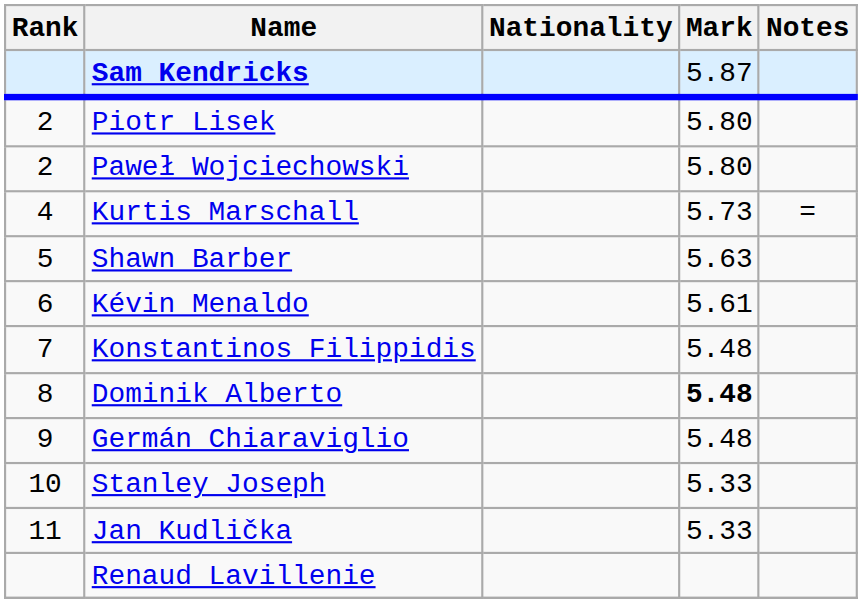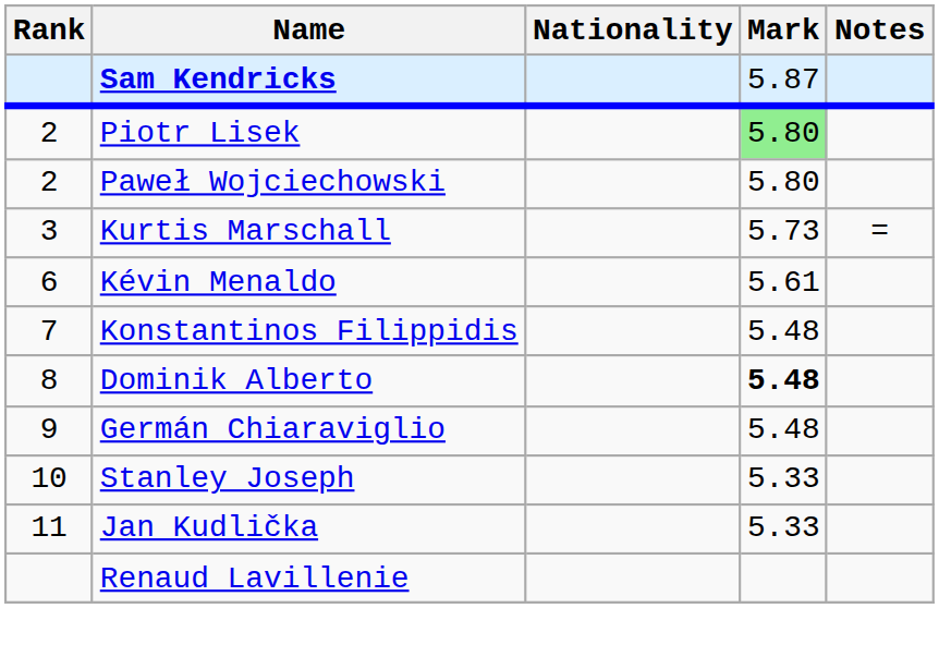 <table class="wikitable sortable" style="text-align:center">
 <tr>
 <th>Rank</th>
 <th>Name</th>
 <th>Nationality</th>
 <th>Mark</th>
 <th>Notes</th>
 </tr>
 <tr bgcolor=#daefff>
 <td></td>
 <td align=left><strong><a href='#'>Sam Kendricks</a></strong></td>
 <td align=left><strong></strong></td>
 <td>5.87</td>
 <td></td>
 </tr>
 <tr style="border-top:3px solid blue;">
 <td>2</td>
 <td align=left><a href='#'>Piotr Lisek</a></td>
 <td align=left></td>
-<td>5.80</td>
+<td style="background: lightgreen;">5.80</td>
 <td></td>
 </tr>
 <tr>
 <td>2</td>
 <td align=left><a href='#'>Paweł Wojciechowski</a></td>
 <td align=left></td>
 <td>5.80</td>
 <td></td>
 </tr>
 <tr>
-<td>4</td>
+<td>3</td>
 <td align=left><a href='#'>Kurtis Marschall</a></td>
 <td align=left></td>
 <td>5.73</td>
 <td>=</td>
-</tr>
-<tr>
-<td>5</td>
-<td align=left><a href='#'>Shawn Barber</a></td>
-<td align=left></td>
-<td>5.63</td>
-<td></td>
 </tr>
 <tr>
 <td>6</td>
 <td align=left><a href='#'>Kévin Menaldo</a></td>
 <td align=left></td>
 <td>5.61</td>
 <td></td>
 </tr>
 <tr>
 <td>7</td>
 <td align=left><a href='#'>Konstantinos Filippidis</a></td>
 <td align=left></td>
 <td>5.48</td>
 <td></td>
 </tr>
 <tr>
 <td>8</td>
 <td align=left><a href='#'>Dominik Alberto</a></td>
 <td align=left></td>
 <td><strong>5.48</strong></td>
 <td></td>
 </tr>
 <tr>
 <td>9</td>
 <td align=left><a href='#'>Germán Chiaraviglio</a></td>
 <td align=left></td>
 <td>5.48</td>
 <td></td>
 </tr>
 <tr>
 <td>10</td>
 <td align=left><a href='#'>Stanley Joseph</a></td>
 <td align=left></td>
 <td>5.33</td>
 <td></td>
 </tr>
 <tr>
 <td>11</td>
 <td align=left><a href='#'>Jan Kudlička</a></td>
 <td align=left></td>
 <td>5.33</td>
 <td></td>
 </tr>
 <tr>
 <td></td>
 <td align=left><a href='#'>Renaud Lavillenie</a></td>
 <td align=left></td>
 <td></td>
 <td></td>
 </tr>
 <tr>
 </tr>
 </table>
